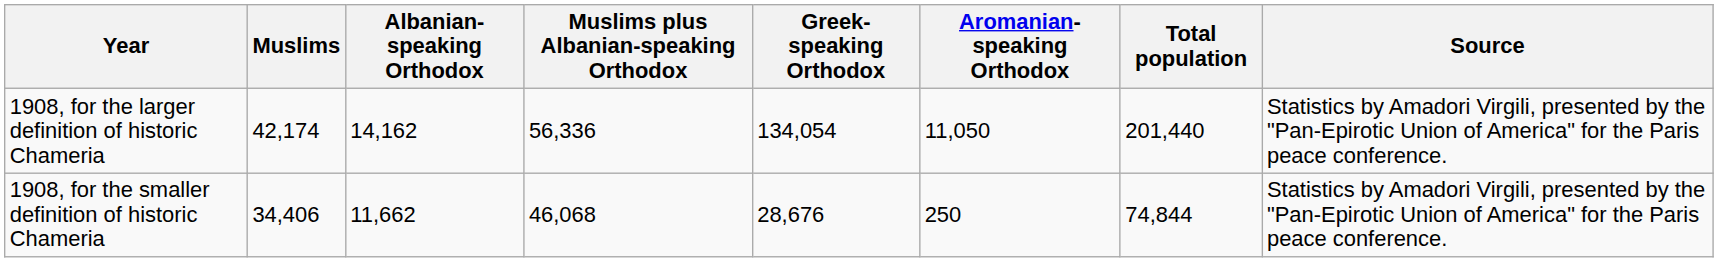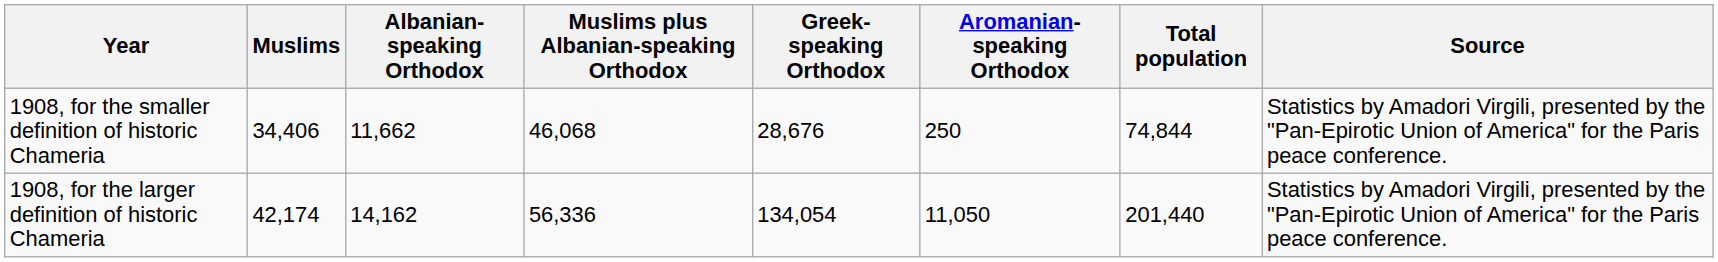 <table class="wikitable sortable">
 <tr>
 <th>Year</th>
 <th>Muslims </th>
 <th>Albanian-speaking Orthodox</th>
 <th>Muslims plus Albanian-speaking Orthodox</th>
 <th>Greek-speaking Orthodox</th>
 <th><a href='#'>Aromanian</a>-speaking Orthodox</th>
 <th>Total population</th>
 <th>Source</th>
 </tr>
 <tr>
+<td>1908, for the smaller definition of historic Chameria</td>
+<td>34,406</td>
+<td>11,662</td>
+<td>46,068</td>
+<td>28,676</td>
+<td>250</td>
+<td>74,844</td>
+<td>Statistics by Amadori Virgili, presented by the "Pan-Epirotic Union of America" for the Paris peace conference.</td>
+</tr>
+<tr>
 <td>1908, for the larger definition of historic Chameria</td>
 <td>42,174</td>
 <td>14,162</td>
 <td>56,336</td>
 <td>134,054</td>
 <td>11,050</td>
 <td>201,440</td>
 <td>Statistics by Amadori Virgili, presented by the "Pan-Epirotic Union of America" for the Paris peace conference.</td>
 </tr>
-<tr>
-<td>1908, for the smaller definition of historic Chameria</td>
-<td>34,406</td>
-<td>11,662</td>
-<td>46,068</td>
-<td>28,676</td>
-<td>250</td>
-<td>74,844</td>
-<td>Statistics by Amadori Virgili, presented by the "Pan-Epirotic Union of America" for the Paris peace conference.</td>
-</tr>
 </table>
